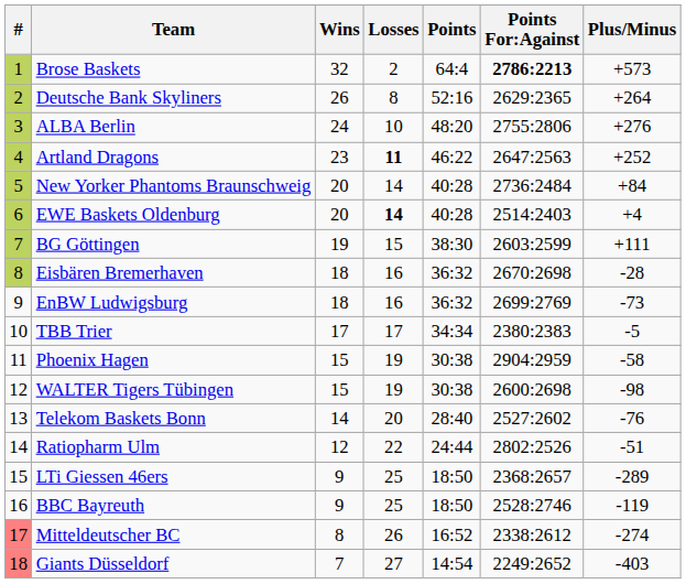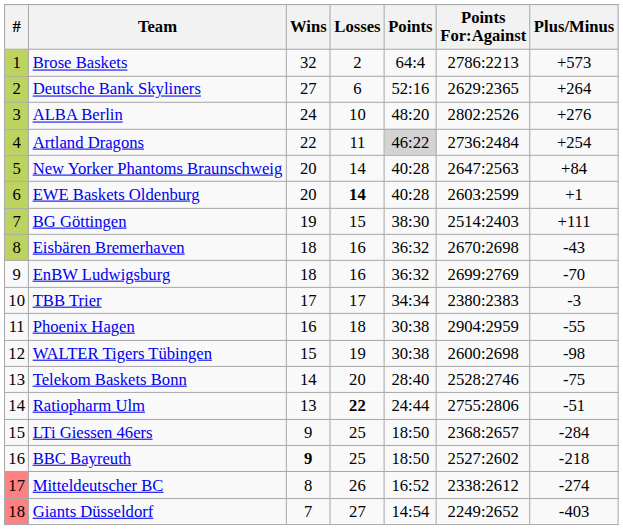 <table class="wikitable"   margin:1em 2em 1em 1em" border="1">
 <tr align=center>
 </tr>
 <tr bgcolor="#CAE1FF">
 <th>#</th>
 <th align=left>Team</th>
 <th>Wins<br></th>
 <th>Losses<br></th>
 <th>Points</th>
 <th>Points <br>For:Against</th>
 <th>Plus/Minus <br></th>
 </tr>
 <tr align=center>
 <td bgcolor="#bcd35f">1</td>
 <td align=left><a href='#'>Brose Baskets</a></td>
 <td>32</td>
 <td>2</td>
 <td>64:4</td>
-<td><strong>2786:2213</strong></td>
+<td>2786:2213</td>
 <td>+573</td>
 </tr>
 <tr align=center>
 <td bgcolor="#bcd35f">2</td>
 <td align=left><a href='#'>Deutsche Bank Skyliners</a></td>
-<td>26</td>
-<td>8</td>
+<td>27</td>
+<td>6</td>
 <td>52:16</td>
 <td>2629:2365</td>
 <td>+264</td>
 </tr>
 <tr align=center>
 <td bgcolor="#bcd35f">3</td>
 <td align=left><a href='#'>ALBA Berlin</a></td>
 <td>24</td>
 <td>10</td>
 <td>48:20</td>
-<td>2755:2806</td>
+<td>2802:2526</td>
 <td>+276</td>
 </tr>
 <tr align=center>
 <td bgcolor="#bcd35f">4</td>
 <td align=left><a href='#'>Artland Dragons</a></td>
-<td>23</td>
-<td><strong>11</strong></td>
-<td>46:22</td>
-<td>2647:2563</td>
-<td>+252</td>
+<td>22</td>
+<td>11</td>
+<td style="background: lightgrey;">46:22</td>
+<td>2736:2484</td>
+<td>+254</td>
 </tr>
 <tr align=center>
 <td bgcolor="#bcd35f">5</td>
 <td align=left><a href='#'>New Yorker Phantoms Braunschweig</a></td>
 <td>20</td>
 <td>14</td>
 <td>40:28</td>
-<td>2736:2484</td>
+<td>2647:2563</td>
 <td>+84</td>
 </tr>
 <tr align=center>
 <td bgcolor="#bcd35f">6</td>
 <td align=left><a href='#'>EWE Baskets Oldenburg</a></td>
 <td>20</td>
 <td><strong>14</strong></td>
 <td>40:28</td>
-<td>2514:2403</td>
-<td>+4</td>
+<td>2603:2599</td>
+<td>+1</td>
 </tr>
 <tr align=center>
 <td bgcolor="#bcd35f">7</td>
 <td align=left><a href='#'>BG Göttingen</a></td>
 <td>19</td>
 <td>15</td>
 <td>38:30</td>
-<td>2603:2599</td>
+<td>2514:2403</td>
 <td>+111</td>
 </tr>
 <tr align=center>
 <td bgcolor="#bcd35f">8</td>
 <td align=left><a href='#'>Eisbären Bremerhaven</a></td>
 <td>18</td>
 <td>16</td>
 <td>36:32</td>
 <td>2670:2698</td>
-<td>-28</td>
+<td>-43</td>
 </tr>
 <tr align=center>
 <td>9</td>
 <td align=left><a href='#'>EnBW Ludwigsburg</a></td>
 <td>18</td>
 <td>16</td>
 <td>36:32</td>
 <td>2699:2769</td>
-<td>-73</td>
+<td>-70</td>
 </tr>
 <tr align=center>
 <td>10</td>
 <td align=left><a href='#'>TBB Trier</a></td>
 <td>17</td>
 <td>17</td>
 <td>34:34</td>
 <td>2380:2383</td>
-<td>-5</td>
+<td>-3</td>
 </tr>
 <tr align=center>
 <td>11</td>
 <td align=left><a href='#'>Phoenix Hagen</a></td>
-<td>15</td>
-<td>19</td>
+<td>16</td>
+<td>18</td>
 <td>30:38</td>
 <td>2904:2959</td>
-<td>-58</td>
+<td>-55</td>
 </tr>
 <tr align=center>
 <td>12</td>
 <td align=left><a href='#'>WALTER Tigers Tübingen</a></td>
 <td>15</td>
 <td>19</td>
 <td>30:38</td>
 <td>2600:2698</td>
 <td>-98</td>
 </tr>
 <tr align=center>
 <td>13</td>
 <td align=left><a href='#'>Telekom Baskets Bonn</a></td>
 <td>14</td>
 <td>20</td>
 <td>28:40</td>
-<td>2527:2602</td>
-<td>-76</td>
+<td>2528:2746</td>
+<td>-75</td>
 </tr>
 <tr align=center>
 <td>14</td>
 <td align=left><a href='#'>Ratiopharm Ulm</a></td>
-<td>12</td>
-<td>22</td>
+<td>13</td>
+<td><strong>22</strong></td>
 <td>24:44</td>
-<td>2802:2526</td>
+<td>2755:2806</td>
 <td>-51</td>
 </tr>
 <tr align=center>
 <td>15</td>
 <td align=left><a href='#'>LTi Giessen 46ers</a></td>
 <td>9</td>
 <td>25</td>
 <td>18:50</td>
 <td>2368:2657</td>
-<td>-289</td>
+<td>-284</td>
 </tr>
 <tr align=center>
 <td>16</td>
 <td align=left><a href='#'>BBC Bayreuth</a></td>
-<td>9</td>
+<td><strong>9</strong></td>
 <td>25</td>
 <td>18:50</td>
-<td>2528:2746</td>
-<td>-119</td>
+<td>2527:2602</td>
+<td>-218</td>
 </tr>
 <tr align=center>
 <td bgcolor="#ff8080">17</td>
 <td align=left><a href='#'>Mitteldeutscher BC</a></td>
 <td>8</td>
 <td>26</td>
 <td>16:52</td>
 <td>2338:2612</td>
 <td>-274</td>
 </tr>
 <tr align=center>
 <td bgcolor="#ff8080">18</td>
 <td align=left><a href='#'>Giants Düsseldorf</a></td>
 <td>7</td>
 <td>27</td>
 <td>14:54</td>
 <td>2249:2652</td>
 <td>-403</td>
 </tr>
 </table>
